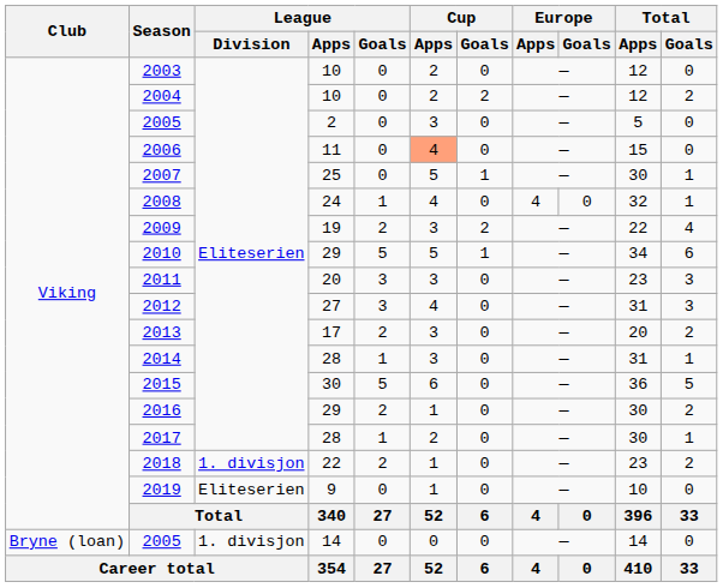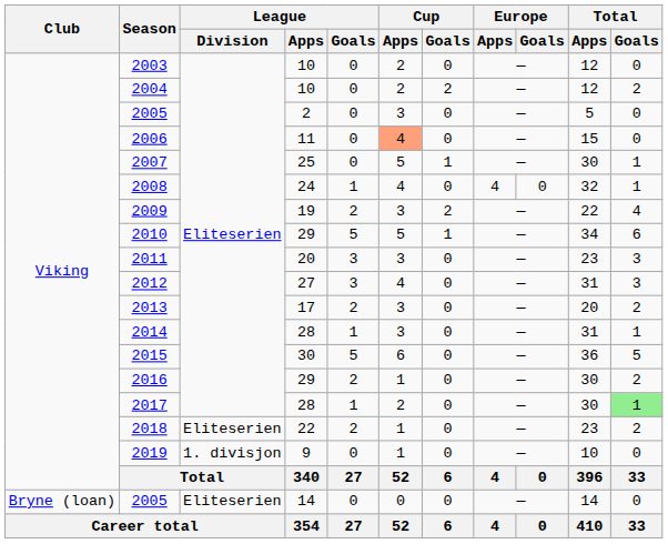 <table class="wikitable" style="text-align: center;">
 <tr>
 <th rowspan="2">Club</th>
 <th rowspan="2">Season</th>
 <th colspan="3">League</th>
 <th colspan="2">Cup</th>
 <th colspan="2">Europe</th>
 <th colspan="2">Total</th>
 </tr>
 <tr>
 <th>Division</th>
 <th>Apps</th>
 <th>Goals</th>
 <th>Apps</th>
 <th>Goals</th>
 <th>Apps</th>
 <th>Goals</th>
 <th>Apps</th>
 <th>Goals</th>
 </tr>
 <tr>
 <td rowspan="18"><a href='#'>Viking</a></td>
 <td><a href='#'>2003</a></td>
 <td rowspan="15"><a href='#'>Eliteserien</a></td>
 <td>10</td>
 <td>0</td>
 <td>2</td>
 <td>0</td>
 <td colspan="2">—</td>
 <td>12</td>
 <td>0</td>
 </tr>
 <tr>
 <td><a href='#'>2004</a></td>
 <td>10</td>
 <td>0</td>
 <td>2</td>
 <td>2</td>
 <td colspan="2">—</td>
 <td>12</td>
 <td>2</td>
 </tr>
 <tr>
 <td><a href='#'>2005</a></td>
 <td>2</td>
 <td>0</td>
 <td>3</td>
 <td>0</td>
 <td colspan="2">—</td>
 <td>5</td>
 <td>0</td>
 </tr>
 <tr>
 <td><a href='#'>2006</a></td>
 <td>11</td>
 <td>0</td>
 <td style="background: lightsalmon;">4</td>
 <td>0</td>
 <td colspan="2">—</td>
 <td>15</td>
 <td>0</td>
 </tr>
 <tr>
 <td><a href='#'>2007</a></td>
 <td>25</td>
 <td>0</td>
 <td>5</td>
 <td>1</td>
 <td colspan="2">—</td>
 <td>30</td>
 <td>1</td>
 </tr>
 <tr>
 <td><a href='#'>2008</a></td>
 <td>24</td>
 <td>1</td>
 <td>4</td>
 <td>0</td>
 <td>4</td>
 <td>0</td>
 <td>32</td>
 <td>1</td>
 </tr>
 <tr>
 <td><a href='#'>2009</a></td>
 <td>19</td>
 <td>2</td>
 <td>3</td>
 <td>2</td>
 <td colspan="2">—</td>
 <td>22</td>
 <td>4</td>
 </tr>
 <tr>
 <td><a href='#'>2010</a></td>
 <td>29</td>
 <td>5</td>
 <td>5</td>
 <td>1</td>
 <td colspan="2">—</td>
 <td>34</td>
 <td>6</td>
 </tr>
 <tr>
 <td><a href='#'>2011</a></td>
 <td>20</td>
 <td>3</td>
 <td>3</td>
 <td>0</td>
 <td colspan="2">—</td>
 <td>23</td>
 <td>3</td>
 </tr>
 <tr>
 <td><a href='#'>2012</a></td>
 <td>27</td>
 <td>3</td>
 <td>4</td>
 <td>0</td>
 <td colspan="2">—</td>
 <td>31</td>
 <td>3</td>
 </tr>
 <tr>
 <td><a href='#'>2013</a></td>
 <td>17</td>
 <td>2</td>
 <td>3</td>
 <td>0</td>
 <td colspan="2">—</td>
 <td>20</td>
 <td>2</td>
 </tr>
 <tr>
 <td><a href='#'>2014</a></td>
 <td>28</td>
 <td>1</td>
 <td>3</td>
 <td>0</td>
 <td colspan="2">—</td>
 <td>31</td>
 <td>1</td>
 </tr>
 <tr>
 <td><a href='#'>2015</a></td>
 <td>30</td>
 <td>5</td>
 <td>6</td>
 <td>0</td>
 <td colspan="2">—</td>
 <td>36</td>
 <td>5</td>
 </tr>
 <tr>
 <td><a href='#'>2016</a></td>
 <td>29</td>
 <td>2</td>
 <td>1</td>
 <td>0</td>
 <td colspan="2">—</td>
 <td>30</td>
 <td>2</td>
 </tr>
 <tr>
 <td><a href='#'>2017</a></td>
 <td>28</td>
 <td>1</td>
 <td>2</td>
 <td>0</td>
 <td colspan="2">—</td>
 <td>30</td>
-<td>1</td>
+<td style="background: lightgreen;">1</td>
 </tr>
 <tr>
 <td><a href='#'>2018</a></td>
-<td><a href='#'>1. divisjon</a></td>
+<td>Eliteserien</td>
 <td>22</td>
 <td>2</td>
 <td>1</td>
 <td>0</td>
 <td colspan="2">—</td>
 <td>23</td>
 <td>2</td>
 </tr>
 <tr>
 <td><a href='#'>2019</a></td>
-<td>Eliteserien</td>
+<td>1. divisjon</td>
 <td>9</td>
 <td>0</td>
 <td>1</td>
 <td>0</td>
 <td colspan="2">—</td>
 <td>10</td>
 <td>0</td>
 </tr>
 <tr>
 <th colspan="2">Total</th>
 <th>340</th>
 <th>27</th>
 <th>52</th>
 <th>6</th>
 <th>4</th>
 <th>0</th>
 <th>396</th>
 <th>33</th>
 </tr>
 <tr>
 <td><a href='#'>Bryne</a> (loan)</td>
 <td><a href='#'>2005</a></td>
-<td>1. divisjon</td>
+<td>Eliteserien</td>
 <td>14</td>
 <td>0</td>
 <td>0</td>
 <td>0</td>
 <td colspan="2">—</td>
 <td>14</td>
 <td>0</td>
 </tr>
 <tr>
 <th colspan="3">Career total</th>
 <th>354</th>
 <th>27</th>
 <th>52</th>
 <th>6</th>
 <th>4</th>
 <th>0</th>
 <th>410</th>
 <th>33</th>
 </tr>
 </table>
